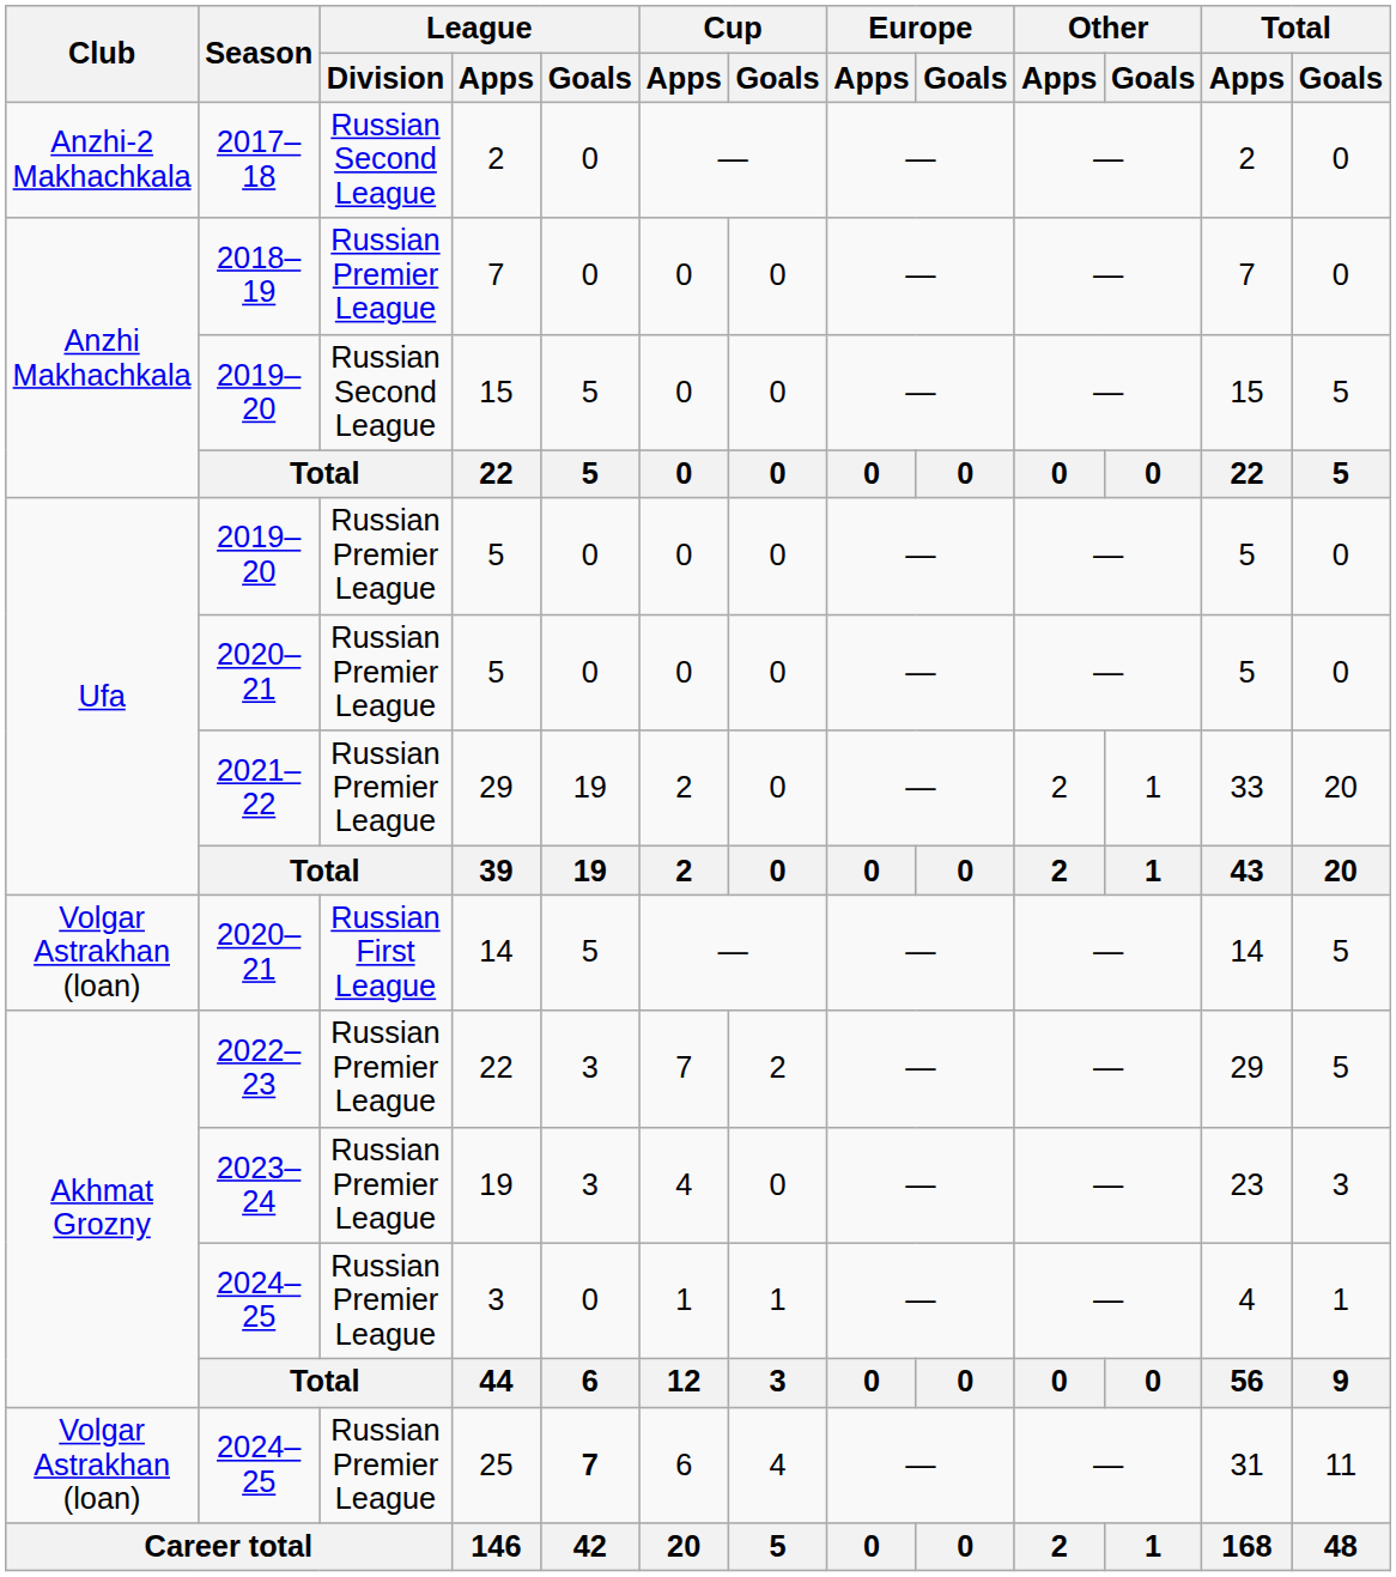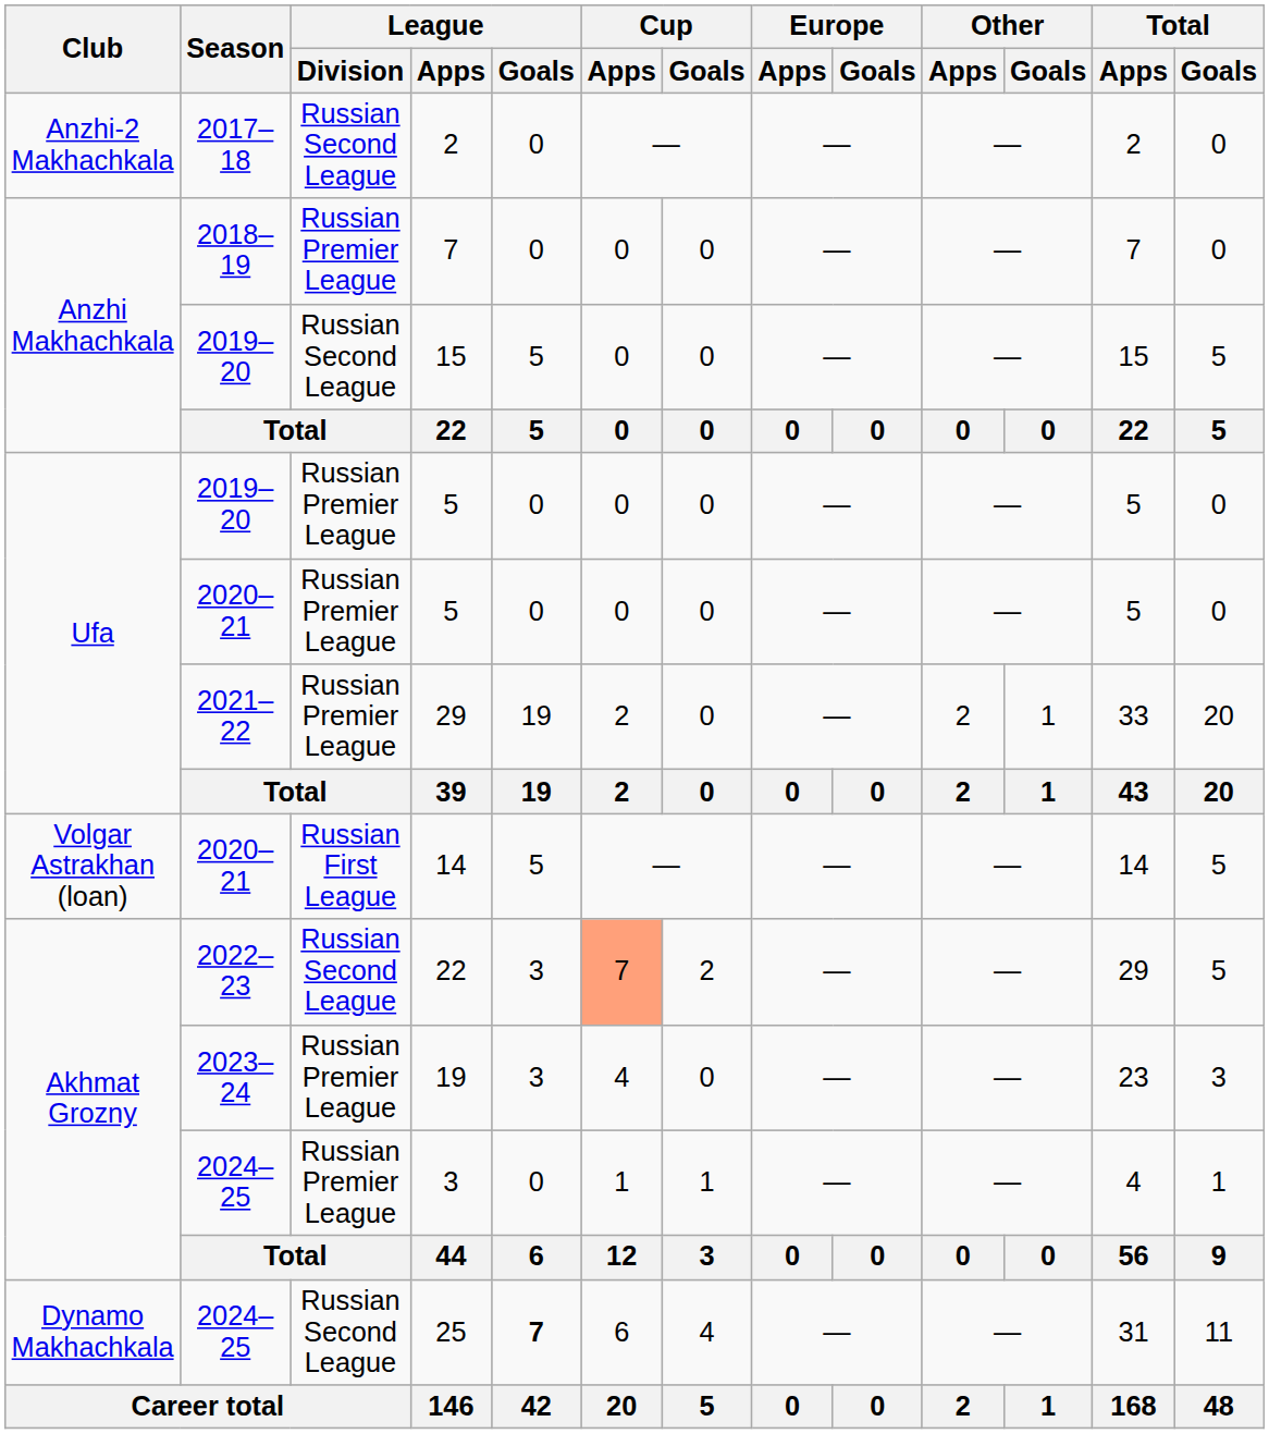 <table class="wikitable" style="text-align: center;">
 <tr>
 <th rowspan="2">Club</th>
 <th rowspan="2">Season</th>
 <th colspan="3">League</th>
 <th colspan="2">Cup</th>
 <th colspan="2">Europe</th>
 <th colspan="2">Other</th>
 <th colspan="2">Total</th>
 </tr>
 <tr>
 <th>Division</th>
 <th>Apps</th>
 <th>Goals</th>
 <th>Apps</th>
 <th>Goals</th>
 <th>Apps</th>
 <th>Goals</th>
 <th>Apps</th>
 <th>Goals</th>
 <th>Apps</th>
 <th>Goals</th>
 </tr>
 <tr>
 <td><a href='#'>Anzhi-2 Makhachkala</a></td>
 <td><a href='#'>2017–18</a></td>
 <td><a href='#'>Russian Second League</a></td>
 <td>2</td>
 <td>0</td>
 <td colspan="2">—</td>
 <td colspan="2">—</td>
 <td colspan="2">—</td>
 <td>2</td>
 <td>0</td>
 </tr>
 <tr>
 <td rowspan="3"><a href='#'>Anzhi Makhachkala</a></td>
 <td><a href='#'>2018–19</a></td>
 <td><a href='#'>Russian Premier League</a></td>
 <td>7</td>
 <td>0</td>
 <td>0</td>
 <td>0</td>
 <td colspan="2">—</td>
 <td colspan="2">—</td>
 <td>7</td>
 <td>0</td>
 </tr>
 <tr>
 <td><a href='#'>2019–20</a></td>
 <td>Russian Second League</td>
 <td>15</td>
 <td>5</td>
 <td>0</td>
 <td>0</td>
 <td colspan="2">—</td>
 <td colspan="2">—</td>
 <td>15</td>
 <td>5</td>
 </tr>
 <tr>
 <th colspan=2>Total</th>
 <th>22</th>
 <th>5</th>
 <th>0</th>
 <th>0</th>
 <th>0</th>
 <th>0</th>
 <th>0</th>
 <th>0</th>
 <th>22</th>
 <th>5</th>
 </tr>
 <tr>
 <td rowspan="4"><a href='#'>Ufa</a></td>
 <td><a href='#'>2019–20</a></td>
 <td>Russian Premier League</td>
 <td>5</td>
 <td>0</td>
 <td>0</td>
 <td>0</td>
 <td colspan="2">—</td>
 <td colspan="2">—</td>
 <td>5</td>
 <td>0</td>
 </tr>
 <tr>
 <td><a href='#'>2020–21</a></td>
 <td>Russian Premier League</td>
 <td>5</td>
 <td>0</td>
 <td>0</td>
 <td>0</td>
 <td colspan="2">—</td>
 <td colspan="2">—</td>
 <td>5</td>
 <td>0</td>
 </tr>
 <tr>
 <td><a href='#'>2021–22</a></td>
 <td>Russian Premier League</td>
 <td>29</td>
 <td>19</td>
 <td>2</td>
 <td>0</td>
 <td colspan="2">—</td>
 <td>2</td>
 <td>1</td>
 <td>33</td>
 <td>20</td>
 </tr>
 <tr>
 <th colspan=2>Total</th>
 <th>39</th>
 <th>19</th>
 <th>2</th>
 <th>0</th>
 <th>0</th>
 <th>0</th>
 <th>2</th>
 <th>1</th>
 <th>43</th>
 <th>20</th>
 </tr>
 <tr>
 <td><a href='#'>Volgar Astrakhan</a> (loan)</td>
 <td><a href='#'>2020–21</a></td>
 <td><a href='#'>Russian First League</a></td>
 <td>14</td>
 <td>5</td>
 <td colspan="2">—</td>
 <td colspan="2">—</td>
 <td colspan="2">—</td>
 <td>14</td>
 <td>5</td>
 </tr>
 <tr>
 <td rowspan="4"><a href='#'>Akhmat Grozny</a></td>
 <td><a href='#'>2022–23</a></td>
-<td>Russian Premier League</td>
+<td><a href='#'>Russian Second League</a></td>
 <td>22</td>
 <td>3</td>
-<td>7</td>
+<td style="background: lightsalmon;">7</td>
 <td>2</td>
 <td colspan="2">—</td>
 <td colspan="2">—</td>
 <td>29</td>
 <td>5</td>
 </tr>
 <tr>
 <td><a href='#'>2023–24</a></td>
 <td>Russian Premier League</td>
 <td>19</td>
 <td>3</td>
 <td>4</td>
 <td>0</td>
 <td colspan="2">—</td>
 <td colspan="2">—</td>
 <td>23</td>
 <td>3</td>
 </tr>
 <tr>
 <td><a href='#'>2024–25</a></td>
 <td>Russian Premier League</td>
 <td>3</td>
 <td>0</td>
 <td>1</td>
 <td>1</td>
 <td colspan="2">—</td>
 <td colspan="2">—</td>
 <td>4</td>
 <td>1</td>
 </tr>
 <tr>
 <th colspan="2">Total</th>
 <th>44</th>
 <th>6</th>
 <th>12</th>
 <th>3</th>
 <th>0</th>
 <th>0</th>
 <th>0</th>
 <th>0</th>
 <th>56</th>
 <th>9</th>
 </tr>
 <tr>
-<td><a href='#'>Volgar Astrakhan</a> (loan)</td>
+<td><a href='#'>Dynamo Makhachkala</a></td>
 <td><a href='#'>2024–25</a></td>
-<td>Russian Premier League</td>
+<td>Russian Second League</td>
 <td>25</td>
 <td><strong>7</strong></td>
 <td>6</td>
 <td>4</td>
 <td colspan="2">—</td>
 <td colspan="2">—</td>
 <td>31</td>
 <td>11</td>
 </tr>
 <tr>
 <th colspan="3">Career total</th>
 <th>146</th>
 <th>42</th>
 <th>20</th>
 <th>5</th>
 <th>0</th>
 <th>0</th>
 <th>2</th>
 <th>1</th>
 <th>168</th>
 <th>48</th>
 </tr>
 </table>
